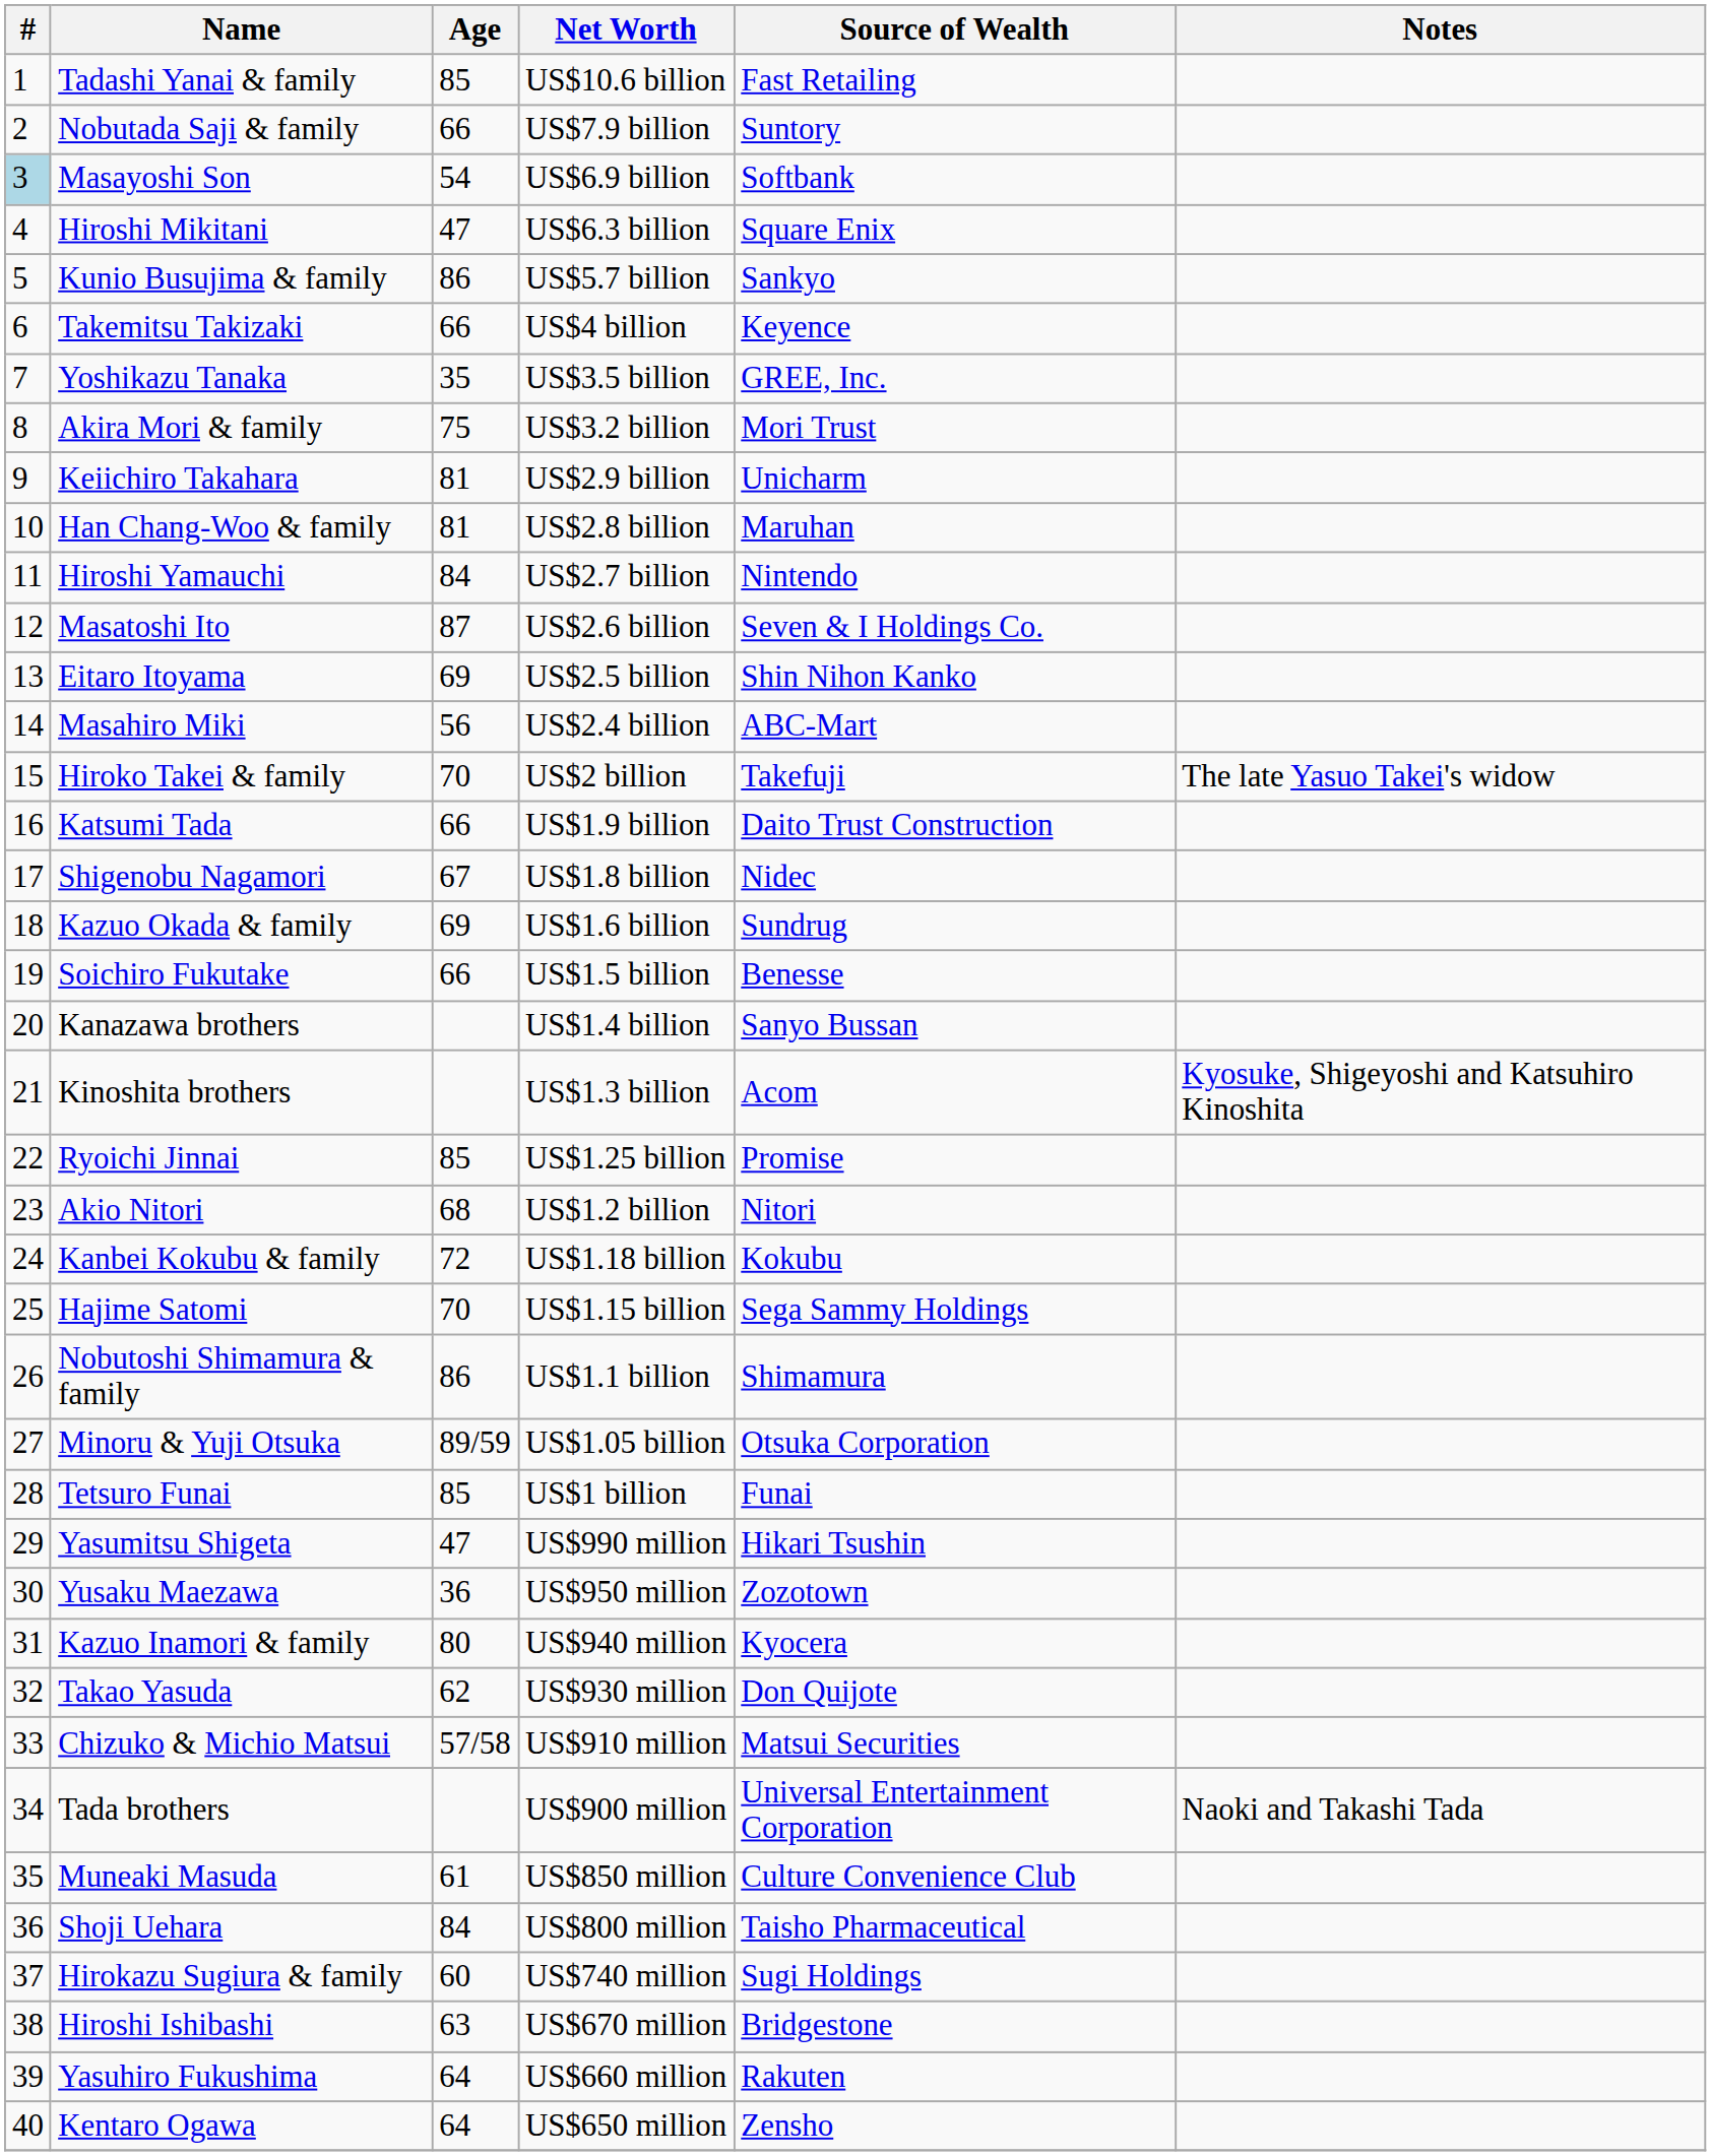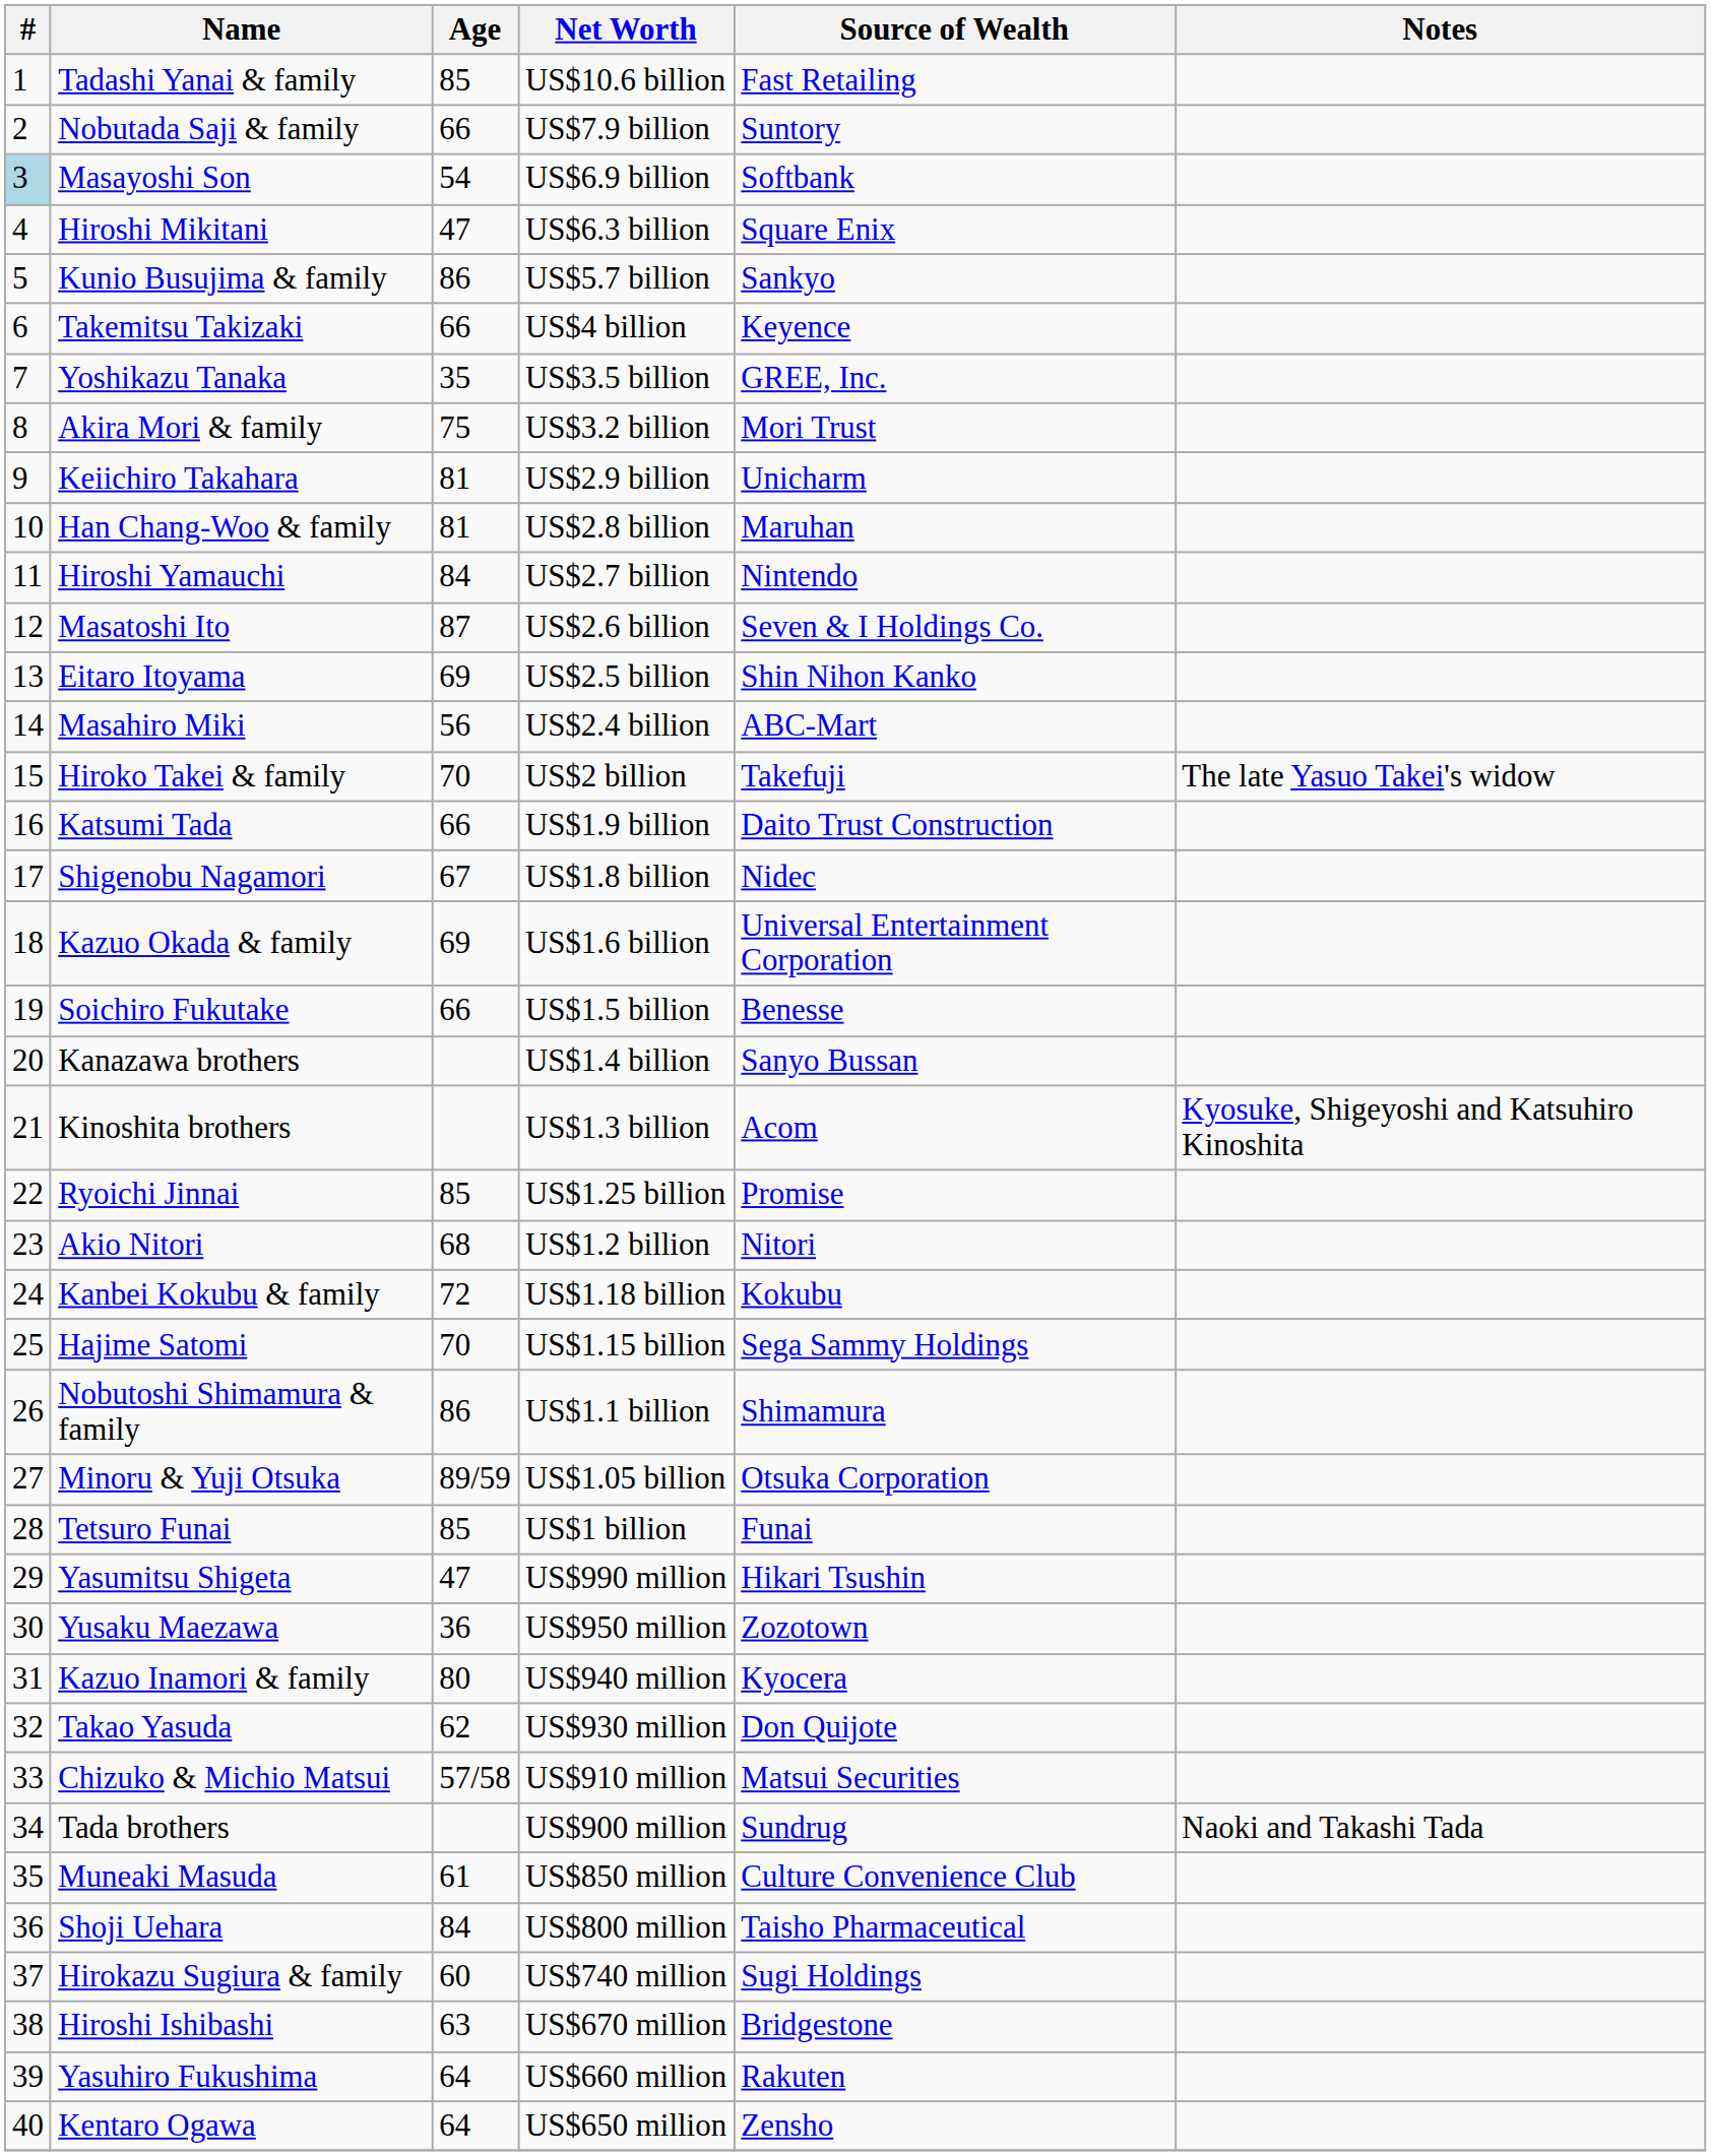 <table class="wikitable">
 <tr>
 <th>#</th>
 <th>Name</th>
 <th>Age</th>
 <th><a href='#'>Net Worth</a></th>
 <th>Source of Wealth</th>
 <th>Notes</th>
 </tr>
 <tr>
 <td>1</td>
 <td><a href='#'>Tadashi Yanai</a> & family</td>
 <td>85</td>
 <td>US$10.6 billion</td>
 <td><a href='#'>Fast Retailing</a></td>
 <td></td>
 </tr>
 <tr>
 <td>2</td>
 <td><a href='#'>Nobutada Saji</a> & family</td>
 <td>66</td>
 <td>US$7.9 billion</td>
 <td><a href='#'>Suntory</a></td>
 <td></td>
 </tr>
 <tr>
 <td style="background: lightblue;">3</td>
 <td><a href='#'>Masayoshi Son</a></td>
 <td>54</td>
 <td>US$6.9 billion</td>
 <td><a href='#'>Softbank</a></td>
 <td></td>
 </tr>
 <tr>
 <td>4</td>
 <td><a href='#'>Hiroshi Mikitani</a></td>
 <td>47</td>
 <td>US$6.3 billion</td>
 <td><a href='#'>Square Enix</a></td>
 <td></td>
 </tr>
 <tr>
 <td>5</td>
 <td><a href='#'>Kunio Busujima</a> & family</td>
 <td>86</td>
 <td>US$5.7 billion</td>
 <td><a href='#'>Sankyo</a></td>
 <td></td>
 </tr>
 <tr>
 <td>6</td>
 <td><a href='#'>Takemitsu Takizaki</a></td>
 <td>66</td>
 <td>US$4 billion</td>
 <td><a href='#'>Keyence</a></td>
 <td></td>
 </tr>
 <tr>
 <td>7</td>
 <td><a href='#'>Yoshikazu Tanaka</a></td>
 <td>35</td>
 <td>US$3.5 billion</td>
 <td><a href='#'>GREE, Inc.</a></td>
 <td></td>
 </tr>
 <tr>
 <td>8</td>
 <td><a href='#'>Akira Mori</a> & family</td>
 <td>75</td>
 <td>US$3.2 billion</td>
 <td><a href='#'>Mori Trust</a></td>
 <td></td>
 </tr>
 <tr>
 <td>9</td>
 <td><a href='#'>Keiichiro Takahara</a></td>
 <td>81</td>
 <td>US$2.9 billion</td>
 <td><a href='#'>Unicharm</a></td>
 <td></td>
 </tr>
 <tr>
 <td>10</td>
 <td><a href='#'>Han Chang-Woo</a> & family</td>
 <td>81</td>
 <td>US$2.8 billion</td>
 <td><a href='#'>Maruhan</a></td>
 <td></td>
 </tr>
 <tr>
 <td>11</td>
 <td><a href='#'>Hiroshi Yamauchi</a></td>
 <td>84</td>
 <td>US$2.7 billion</td>
 <td><a href='#'>Nintendo</a></td>
 <td></td>
 </tr>
 <tr>
 <td>12</td>
 <td><a href='#'>Masatoshi Ito</a></td>
 <td>87</td>
 <td>US$2.6 billion</td>
 <td><a href='#'>Seven & I Holdings Co.</a></td>
 <td></td>
 </tr>
 <tr>
 <td>13</td>
 <td><a href='#'>Eitaro Itoyama</a></td>
 <td>69</td>
 <td>US$2.5 billion</td>
 <td><a href='#'>Shin Nihon Kanko</a></td>
 <td></td>
 </tr>
 <tr>
 <td>14</td>
 <td><a href='#'>Masahiro Miki</a></td>
 <td>56</td>
 <td>US$2.4 billion</td>
 <td><a href='#'>ABC-Mart</a></td>
 <td></td>
 </tr>
 <tr>
 <td>15</td>
 <td><a href='#'>Hiroko Takei</a> & family</td>
 <td>70</td>
 <td>US$2 billion</td>
 <td><a href='#'>Takefuji</a></td>
 <td>The late <a href='#'>Yasuo Takei</a>'s widow</td>
 </tr>
 <tr>
 <td>16</td>
 <td><a href='#'>Katsumi Tada</a></td>
 <td>66</td>
 <td>US$1.9 billion</td>
 <td><a href='#'>Daito Trust Construction</a></td>
 <td></td>
 </tr>
 <tr>
 <td>17</td>
 <td><a href='#'>Shigenobu Nagamori</a></td>
 <td>67</td>
 <td>US$1.8 billion</td>
 <td><a href='#'>Nidec</a></td>
 <td></td>
 </tr>
 <tr>
 <td>18</td>
 <td><a href='#'>Kazuo Okada</a> & family</td>
 <td>69</td>
 <td>US$1.6 billion</td>
-<td><a href='#'>Sundrug</a></td>
+<td><a href='#'>Universal Entertainment Corporation</a></td>
 <td></td>
 </tr>
 <tr>
 <td>19</td>
 <td><a href='#'>Soichiro Fukutake</a></td>
 <td>66</td>
 <td>US$1.5 billion</td>
 <td><a href='#'>Benesse</a></td>
 <td></td>
 </tr>
 <tr>
 <td>20</td>
 <td>Kanazawa brothers</td>
 <td></td>
 <td>US$1.4 billion</td>
 <td><a href='#'>Sanyo Bussan</a></td>
 <td></td>
 </tr>
 <tr>
 <td>21</td>
 <td>Kinoshita brothers</td>
 <td></td>
 <td>US$1.3 billion</td>
 <td><a href='#'>Acom</a></td>
 <td><a href='#'>Kyosuke</a>, Shigeyoshi and Katsuhiro Kinoshita</td>
 </tr>
 <tr>
 <td>22</td>
 <td><a href='#'>Ryoichi Jinnai</a></td>
 <td>85</td>
 <td>US$1.25 billion</td>
 <td><a href='#'>Promise</a></td>
 <td></td>
 </tr>
 <tr>
 <td>23</td>
 <td><a href='#'>Akio Nitori</a></td>
 <td>68</td>
 <td>US$1.2 billion</td>
 <td><a href='#'>Nitori</a></td>
 <td></td>
 </tr>
 <tr>
 <td>24</td>
 <td><a href='#'>Kanbei Kokubu</a> & family</td>
 <td>72</td>
 <td>US$1.18 billion</td>
 <td><a href='#'>Kokubu</a></td>
 <td></td>
 </tr>
 <tr>
 <td>25</td>
 <td><a href='#'>Hajime Satomi</a></td>
 <td>70</td>
 <td>US$1.15 billion</td>
 <td><a href='#'>Sega Sammy Holdings</a></td>
 <td></td>
 </tr>
 <tr>
 <td>26</td>
 <td><a href='#'>Nobutoshi Shimamura</a> & family</td>
 <td>86</td>
 <td>US$1.1 billion</td>
 <td><a href='#'>Shimamura</a></td>
 <td></td>
 </tr>
 <tr>
 <td>27</td>
 <td><a href='#'>Minoru</a> & <a href='#'>Yuji Otsuka</a></td>
 <td>89/59</td>
 <td>US$1.05 billion</td>
 <td><a href='#'>Otsuka Corporation</a></td>
 <td></td>
 </tr>
 <tr>
 <td>28</td>
 <td><a href='#'>Tetsuro Funai</a></td>
 <td>85</td>
 <td>US$1 billion</td>
 <td><a href='#'>Funai</a></td>
 <td></td>
 </tr>
 <tr>
 <td>29</td>
 <td><a href='#'>Yasumitsu Shigeta</a></td>
 <td>47</td>
 <td>US$990 million</td>
 <td><a href='#'>Hikari Tsushin</a></td>
 <td></td>
 </tr>
 <tr>
 <td>30</td>
 <td><a href='#'>Yusaku Maezawa</a></td>
 <td>36</td>
 <td>US$950 million</td>
 <td><a href='#'>Zozotown</a></td>
 <td></td>
 </tr>
 <tr>
 <td>31</td>
 <td><a href='#'>Kazuo Inamori</a> & family</td>
 <td>80</td>
 <td>US$940 million</td>
 <td><a href='#'>Kyocera</a></td>
 <td></td>
 </tr>
 <tr>
 <td>32</td>
 <td><a href='#'>Takao Yasuda</a></td>
 <td>62</td>
 <td>US$930 million</td>
 <td><a href='#'>Don Quijote</a></td>
 <td></td>
 </tr>
 <tr>
 <td>33</td>
 <td><a href='#'>Chizuko</a> & <a href='#'>Michio Matsui</a></td>
 <td>57/58</td>
 <td>US$910 million</td>
 <td><a href='#'>Matsui Securities</a></td>
 <td></td>
 </tr>
 <tr>
 <td>34</td>
 <td>Tada brothers</td>
 <td></td>
 <td>US$900 million</td>
-<td><a href='#'>Universal Entertainment Corporation</a></td>
+<td><a href='#'>Sundrug</a></td>
 <td>Naoki and Takashi Tada</td>
 </tr>
 <tr>
 <td>35</td>
 <td><a href='#'>Muneaki Masuda</a></td>
 <td>61</td>
 <td>US$850 million</td>
 <td><a href='#'>Culture Convenience Club</a></td>
 <td></td>
 </tr>
 <tr>
 <td>36</td>
 <td><a href='#'>Shoji Uehara</a></td>
 <td>84</td>
 <td>US$800 million</td>
 <td><a href='#'>Taisho Pharmaceutical</a></td>
 <td></td>
 </tr>
 <tr>
 <td>37</td>
 <td><a href='#'>Hirokazu Sugiura</a> & family</td>
 <td>60</td>
 <td>US$740 million</td>
 <td><a href='#'>Sugi Holdings</a></td>
 <td></td>
 </tr>
 <tr>
 <td>38</td>
 <td><a href='#'>Hiroshi Ishibashi</a></td>
 <td>63</td>
 <td>US$670 million</td>
 <td><a href='#'>Bridgestone</a></td>
 <td></td>
 </tr>
 <tr>
 <td>39</td>
 <td><a href='#'>Yasuhiro Fukushima</a></td>
 <td>64</td>
 <td>US$660 million</td>
 <td><a href='#'>Rakuten</a></td>
 <td></td>
 </tr>
 <tr>
 <td>40</td>
 <td><a href='#'>Kentaro Ogawa</a></td>
 <td>64</td>
 <td>US$650 million</td>
 <td><a href='#'>Zensho</a></td>
 <td></td>
 </tr>
 <tr>
 </tr>
 </table>
